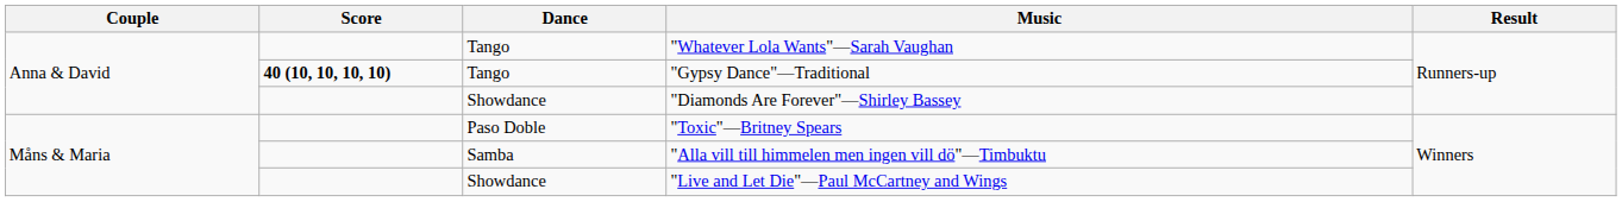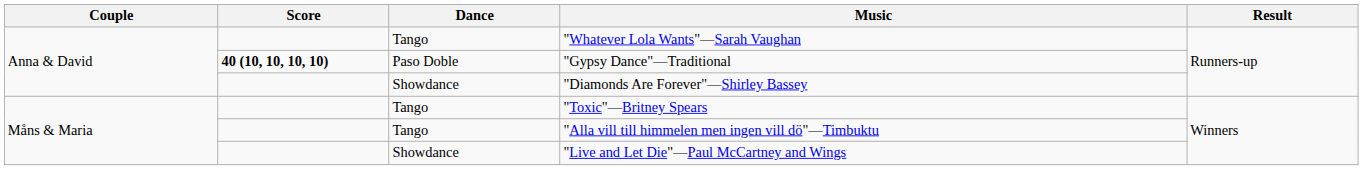 <table class="wikitable sortable" style="width:95%; white-space:nowrap">
 <tr>
 <th style="width:15%">Couple</th>
 <th style="width:12%">Score</th>
 <th style="width:12%">Dance</th>
 <th style="width:44%">Music</th>
 <th style="width:12%">Result</th>
 </tr>
 <tr>
 <td rowspan=3>Anna & David</td>
 <td></td>
 <td>Tango</td>
 <td>"<a href='#'>Whatever Lola Wants</a>"—<a href='#'>Sarah Vaughan</a></td>
 <td rowspan=3>Runners-up</td>
 </tr>
 <tr>
 <td><strong>40 (10, 10, 10, 10)</strong></td>
-<td>Tango</td>
+<td>Paso Doble</td>
 <td>"Gypsy Dance"—Traditional</td>
 </tr>
 <tr>
 <td></td>
 <td>Showdance</td>
 <td>"Diamonds Are Forever"—<a href='#'>Shirley Bassey</a></td>
 </tr>
 <tr>
 <td rowspan=3>Måns & Maria</td>
 <td></td>
-<td>Paso Doble</td>
+<td>Tango</td>
 <td>"<a href='#'>Toxic</a>"—<a href='#'>Britney Spears</a></td>
 <td rowspan=3>Winners</td>
 </tr>
 <tr>
 <td></td>
-<td>Samba</td>
+<td>Tango</td>
 <td>"<a href='#'>Alla vill till himmelen men ingen vill dö</a>"—<a href='#'>Timbuktu</a></td>
 </tr>
 <tr>
 <td></td>
 <td>Showdance</td>
 <td>"<a href='#'>Live and Let Die</a>"—<a href='#'>Paul McCartney and Wings</a></td>
 </tr>
 </table>
